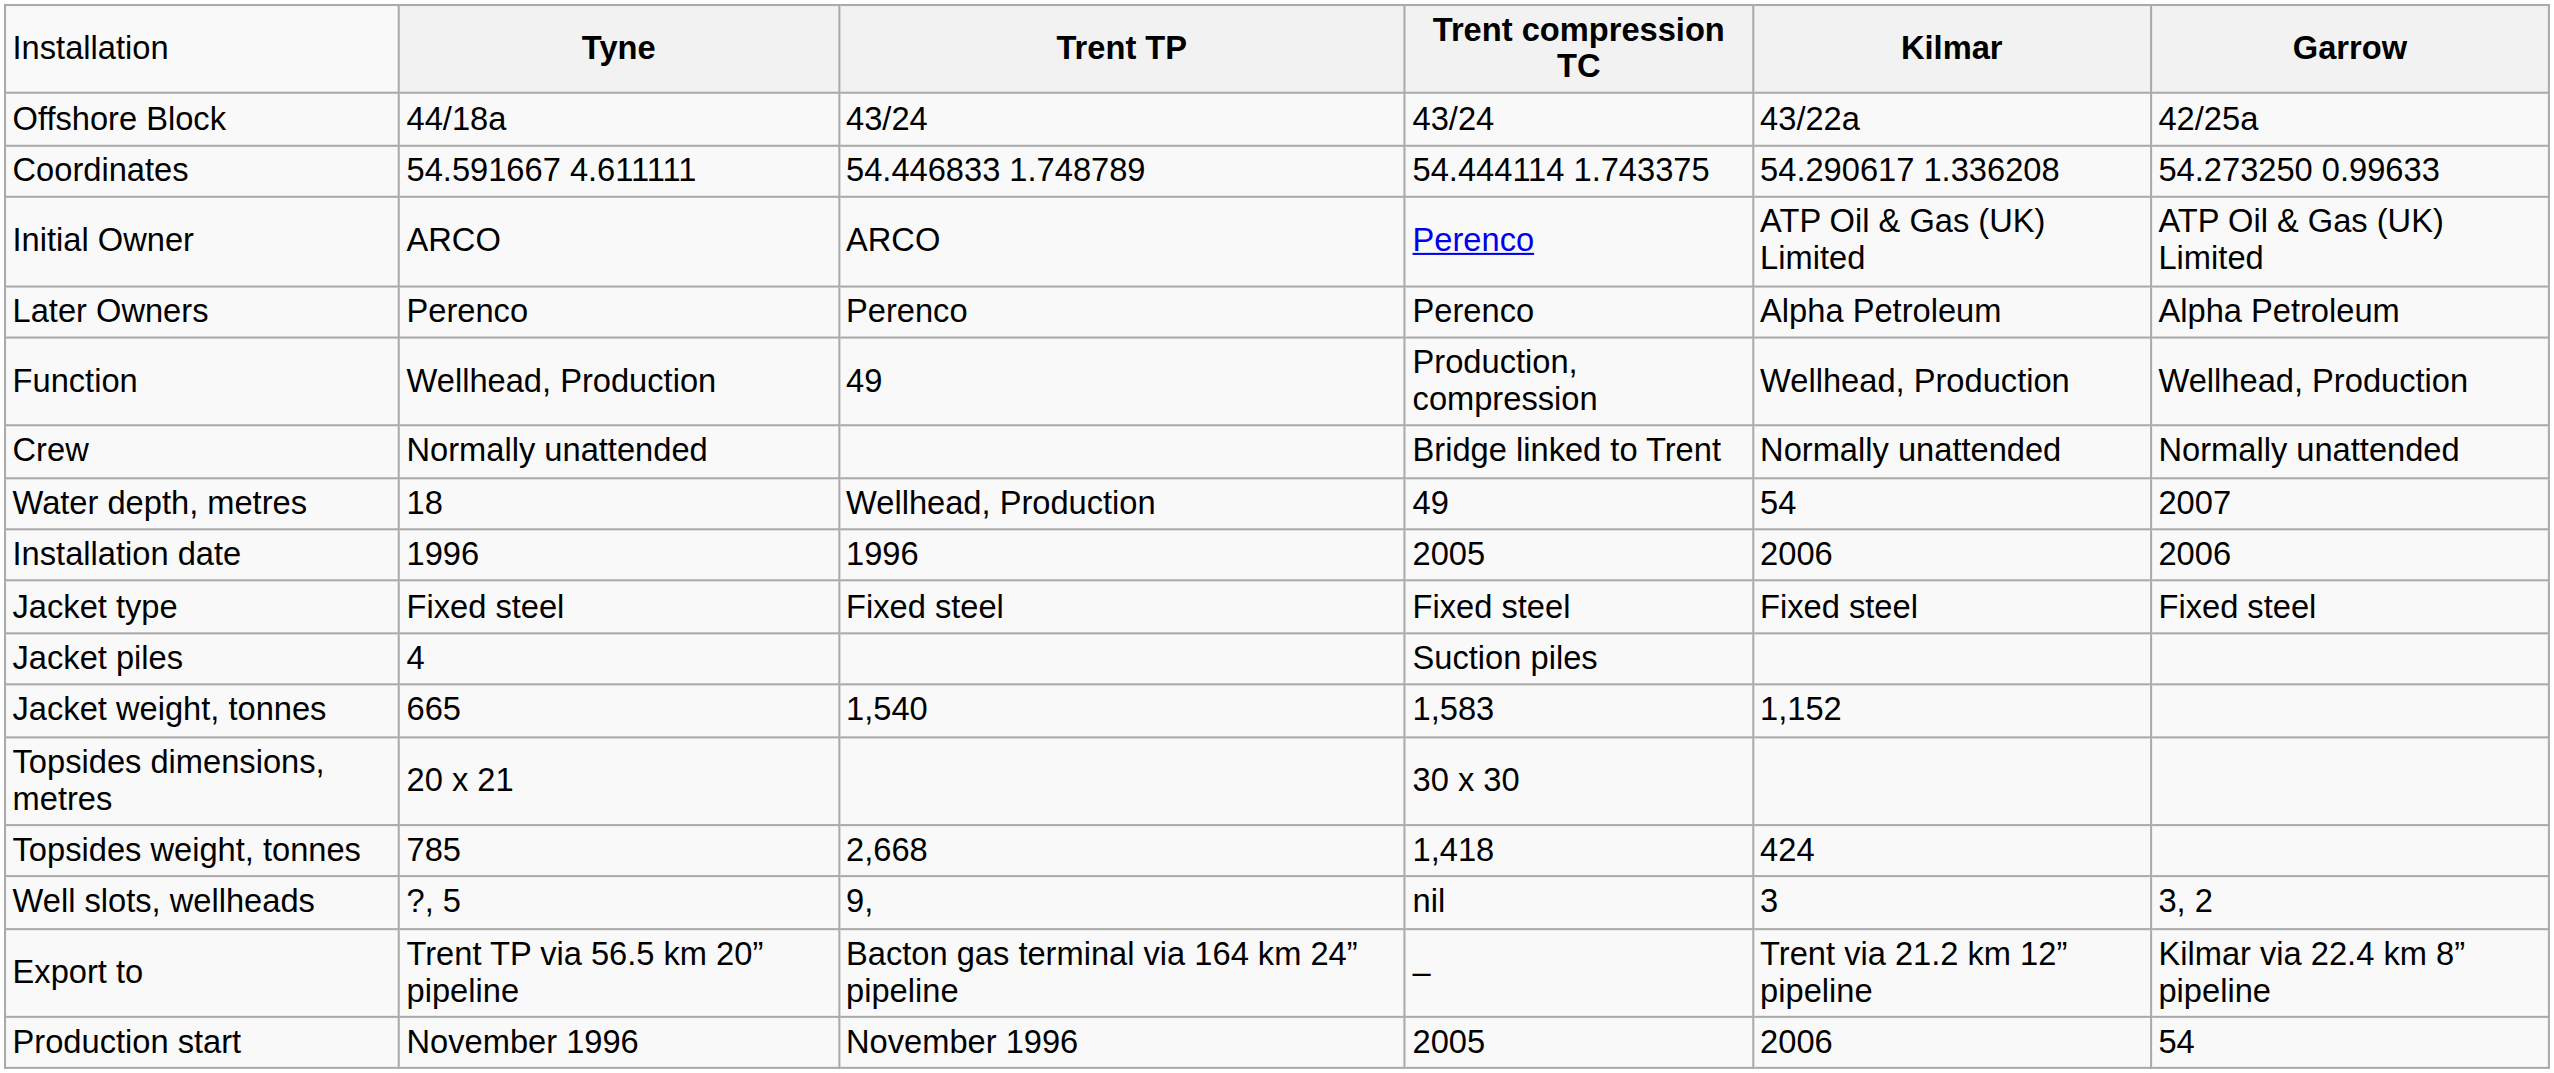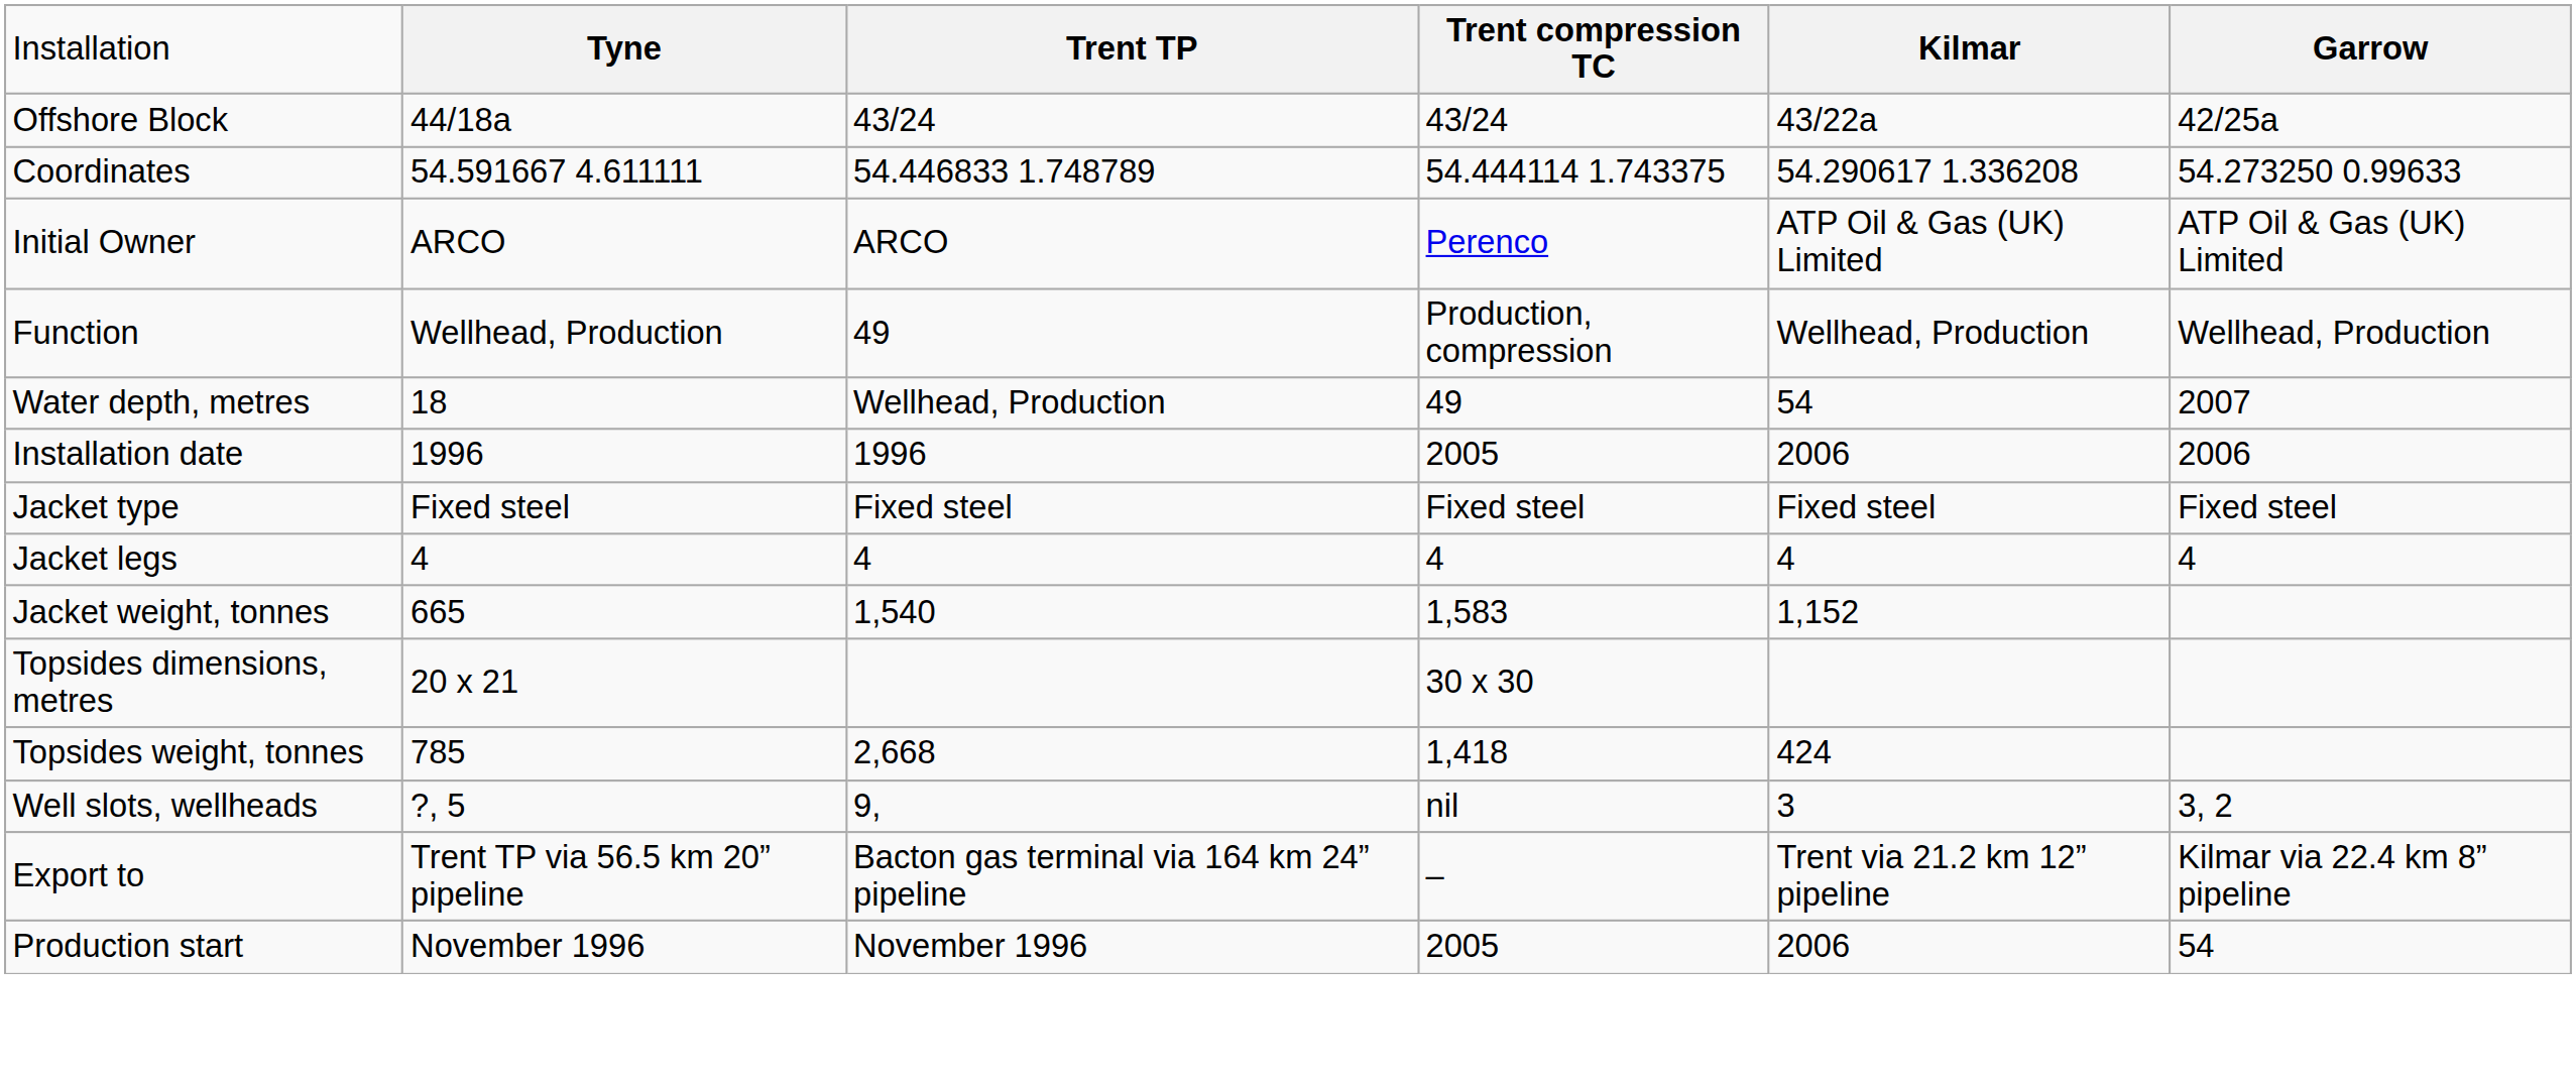 <table class="wikitable">
 <tr>
 <td>Installation</td>
 <th>Tyne</th>
 <th>Trent TP</th>
 <th>Trent  compression TC</th>
 <th>Kilmar</th>
 <th>Garrow</th>
 </tr>
 <tr>
 <td>Offshore Block</td>
 <td>44/18a</td>
 <td>43/24</td>
 <td>43/24</td>
 <td>43/22a</td>
 <td>42/25a</td>
 </tr>
 <tr>
 <td>Coordinates</td>
 <td>54.591667  4.611111</td>
 <td>54.446833  1.748789</td>
 <td>54.444114  1.743375</td>
 <td>54.290617  1.336208</td>
 <td>54.273250  0.99633</td>
 </tr>
 <tr>
 <td>Initial Owner</td>
 <td>ARCO</td>
 <td>ARCO</td>
 <td><a href='#'>Perenco</a></td>
 <td>ATP Oil & Gas (UK) Limited</td>
 <td>ATP Oil & Gas (UK) Limited</td>
 </tr>
 <tr>
-<td>Later Owners</td>
-<td>Perenco</td>
-<td>Perenco</td>
-<td>Perenco</td>
-<td>Alpha  Petroleum</td>
-<td>Alpha  Petroleum</td>
-</tr>
-<tr>
 <td>Function</td>
 <td>Wellhead,  Production</td>
 <td>49</td>
 <td>Production,  compression</td>
 <td>Wellhead, Production</td>
 <td>Wellhead,  Production</td>
-</tr>
-<tr>
-<td>Crew</td>
-<td>Normally  unattended</td>
-<td></td>
-<td>Bridge linked  to Trent</td>
-<td>Normally  unattended</td>
-<td>Normally  unattended</td>
 </tr>
 <tr>
 <td>Water depth,  metres</td>
 <td>18</td>
 <td>Wellhead,  Production</td>
 <td>49</td>
 <td>54</td>
 <td>2007</td>
 </tr>
 <tr>
 <td>Installation  date</td>
 <td>1996</td>
 <td>1996</td>
 <td>2005</td>
 <td>2006</td>
 <td>2006</td>
 </tr>
 <tr>
 <td>Jacket type</td>
 <td>Fixed steel</td>
 <td>Fixed steel</td>
 <td>Fixed steel</td>
 <td>Fixed steel</td>
 <td>Fixed steel</td>
 </tr>
 <tr>
-<td>Jacket piles</td>
+<td>Jacket legs</td>
 <td>4</td>
-<td></td>
-<td>Suction piles</td>
-<td></td>
-<td></td>
+<td>4</td>
+<td>4</td>
+<td>4</td>
+<td>4</td>
 </tr>
 <tr>
 <td>Jacket  weight, tonnes</td>
 <td>665</td>
 <td>1,540</td>
 <td>1,583</td>
 <td>1,152</td>
 <td></td>
 </tr>
 <tr>
 <td>Topsides  dimensions, metres</td>
 <td>20 x 21</td>
 <td></td>
 <td>30 x 30</td>
 <td></td>
 <td></td>
 </tr>
 <tr>
 <td>Topsides  weight, tonnes</td>
 <td>785</td>
 <td>2,668</td>
 <td>1,418</td>
 <td>424</td>
 <td></td>
 </tr>
 <tr>
 <td>Well slots,  wellheads</td>
 <td>?, 5</td>
 <td>9,</td>
 <td>nil</td>
 <td>3</td>
 <td>3, 2</td>
 </tr>
 <tr>
 <td>Export to</td>
 <td>Trent TP via 56.5  km 20” pipeline</td>
 <td>Bacton gas terminal via 164 km 24” pipeline</td>
 <td>–</td>
 <td>Trent via  21.2 km 12” pipeline</td>
 <td>Kilmar via  22.4 km 8” pipeline</td>
 </tr>
 <tr>
 <td>Production  start</td>
 <td>November 1996</td>
 <td>November 1996</td>
 <td>2005</td>
 <td>2006</td>
 <td>54</td>
 </tr>
 </table>
